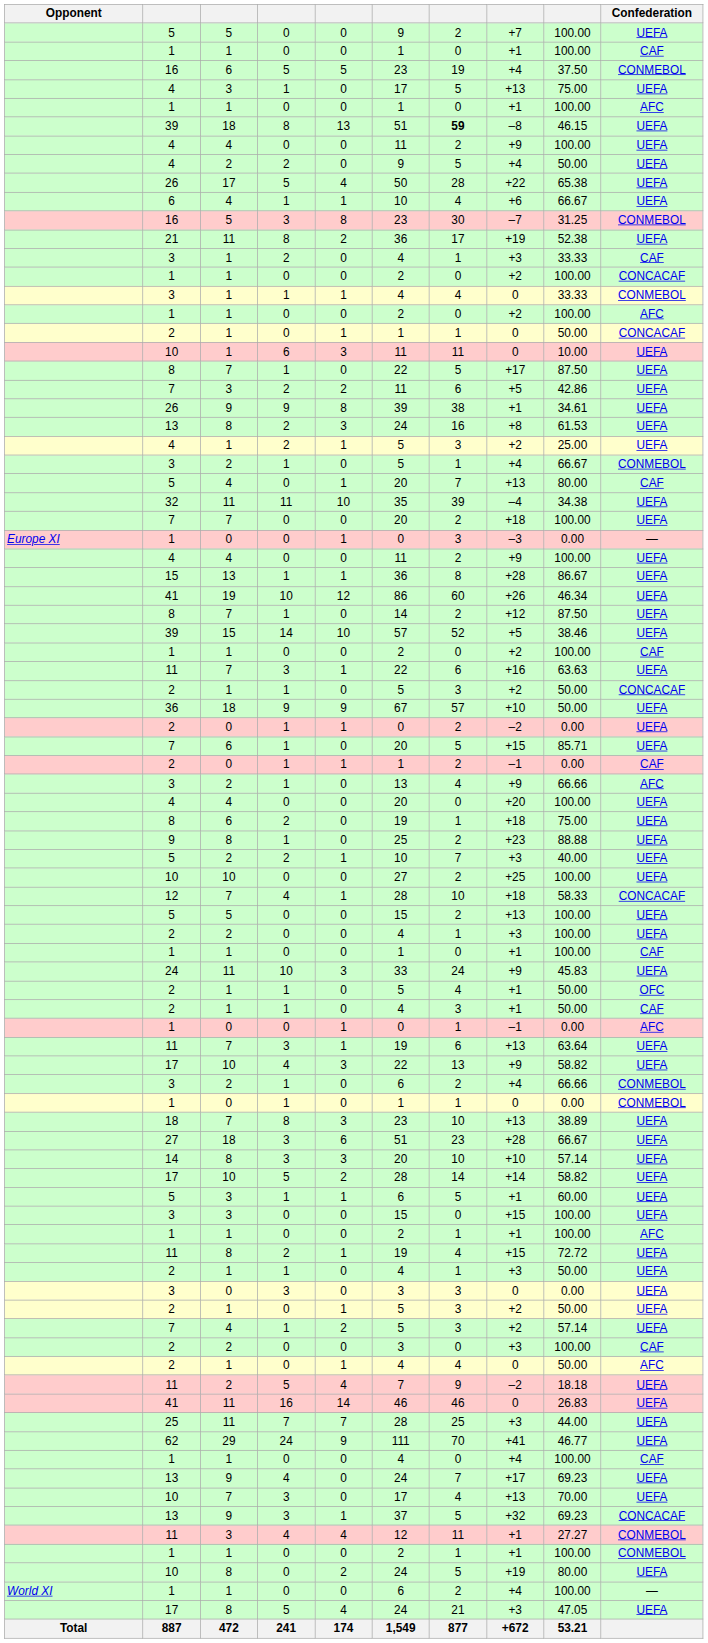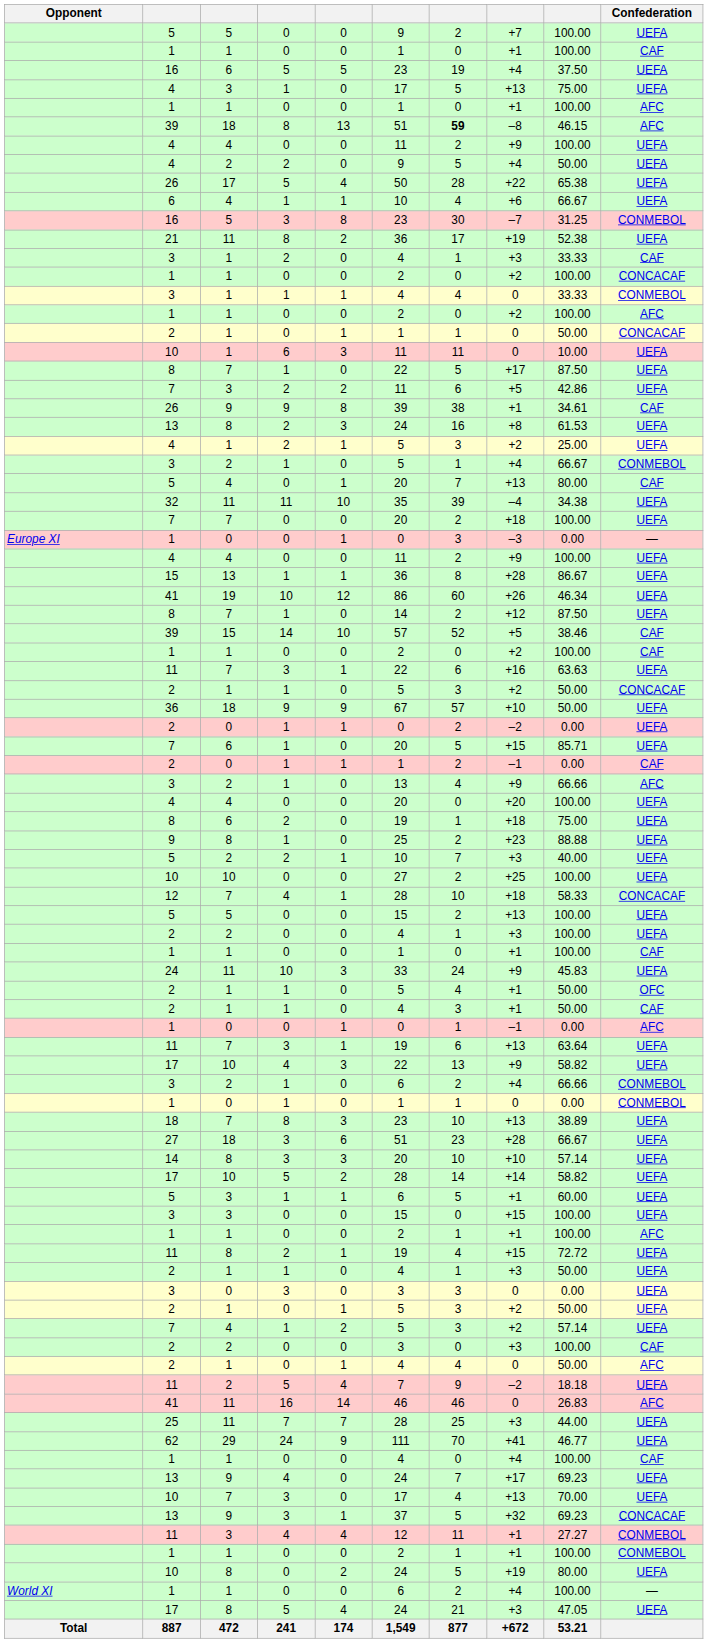 <table class="wikitable sortable" style="text-align: center;">
 <tr>
 <th width=180>Opponent</th>
 <th width=70></th>
 <th width=70></th>
 <th width=70></th>
 <th width=70></th>
 <th width=70></th>
 <th width=70></th>
 <th width=70></th>
 <th width=70></th>
 <th width=130>Confederation</th>
 </tr>
 <tr bgcolor=#CCFFCC>
 <td style="text-align:left;"></td>
 <td>5</td>
 <td>5</td>
 <td>0</td>
 <td>0</td>
 <td>9</td>
 <td>2</td>
 <td>+7</td>
 <td>100.00</td>
 <td><a href='#'>UEFA</a></td>
 </tr>
 <tr bgcolor=#CCFFCC>
 <td style="text-align:left;"></td>
 <td>1</td>
 <td>1</td>
 <td>0</td>
 <td>0</td>
 <td>1</td>
 <td>0</td>
 <td>+1</td>
 <td>100.00</td>
 <td><a href='#'>CAF</a></td>
 </tr>
 <tr bgcolor=#CCFFCC>
 <td style="text-align:left;"></td>
 <td>16</td>
 <td>6</td>
 <td>5</td>
 <td>5</td>
 <td>23</td>
 <td>19</td>
 <td>+4</td>
 <td>37.50</td>
-<td><a href='#'>CONMEBOL</a></td>
+<td><a href='#'>UEFA</a></td>
 </tr>
 <tr bgcolor=#CCFFCC>
 <td style="text-align:left;"></td>
 <td>4</td>
 <td>3</td>
 <td>1</td>
 <td>0</td>
 <td>17</td>
 <td>5</td>
 <td>+13</td>
 <td>75.00</td>
 <td><a href='#'>UEFA</a></td>
 </tr>
 <tr bgcolor=#CCFFCC>
 <td style="text-align:left;"></td>
 <td>1</td>
 <td>1</td>
 <td>0</td>
 <td>0</td>
 <td>1</td>
 <td>0</td>
 <td>+1</td>
 <td>100.00</td>
 <td><a href='#'>AFC</a></td>
 </tr>
 <tr bgcolor=#CCFFCC>
 <td style="text-align:left;"></td>
 <td>39</td>
 <td>18</td>
 <td>8</td>
 <td>13</td>
 <td>51</td>
 <td><strong>59</strong></td>
 <td>–8</td>
 <td>46.15</td>
-<td><a href='#'>UEFA</a></td>
+<td><a href='#'>AFC</a></td>
 </tr>
 <tr bgcolor=#CCFFCC>
 <td style="text-align:left;"></td>
 <td>4</td>
 <td>4</td>
 <td>0</td>
 <td>0</td>
 <td>11</td>
 <td>2</td>
 <td>+9</td>
 <td>100.00</td>
 <td><a href='#'>UEFA</a></td>
 </tr>
 <tr bgcolor=#CCFFCC>
 <td style="text-align:left;"></td>
 <td>4</td>
 <td>2</td>
 <td>2</td>
 <td>0</td>
 <td>9</td>
 <td>5</td>
 <td>+4</td>
 <td>50.00</td>
 <td><a href='#'>UEFA</a></td>
 </tr>
 <tr bgcolor=#CCFFCC>
 <td style="text-align:left;"></td>
 <td>26</td>
 <td>17</td>
 <td>5</td>
 <td>4</td>
 <td>50</td>
 <td>28</td>
 <td>+22</td>
 <td>65.38</td>
 <td><a href='#'>UEFA</a></td>
 </tr>
 <tr bgcolor=#CCFFCC>
 <td style="text-align:left;"></td>
 <td>6</td>
 <td>4</td>
 <td>1</td>
 <td>1</td>
 <td>10</td>
 <td>4</td>
 <td>+6</td>
 <td>66.67</td>
 <td><a href='#'>UEFA</a></td>
 </tr>
 <tr bgcolor=#FFCCCC>
 <td style="text-align:left;"></td>
 <td>16</td>
 <td>5</td>
 <td>3</td>
 <td>8</td>
 <td>23</td>
 <td>30</td>
 <td>–7</td>
 <td>31.25</td>
 <td><a href='#'>CONMEBOL</a></td>
 </tr>
 <tr bgcolor=#CCFFCC>
 <td style="text-align:left;"></td>
 <td>21</td>
 <td>11</td>
 <td>8</td>
 <td>2</td>
 <td>36</td>
 <td>17</td>
 <td>+19</td>
 <td>52.38</td>
 <td><a href='#'>UEFA</a></td>
 </tr>
 <tr bgcolor=#CCFFCC>
 <td style="text-align:left;"></td>
 <td>3</td>
 <td>1</td>
 <td>2</td>
 <td>0</td>
 <td>4</td>
 <td>1</td>
 <td>+3</td>
 <td>33.33</td>
 <td><a href='#'>CAF</a></td>
 </tr>
 <tr bgcolor=#CCFFCC>
 <td style="text-align:left;"></td>
 <td>1</td>
 <td>1</td>
 <td>0</td>
 <td>0</td>
 <td>2</td>
 <td>0</td>
 <td>+2</td>
 <td>100.00</td>
 <td><a href='#'>CONCACAF</a></td>
 </tr>
 <tr bgcolor=#FFFFCC>
 <td style="text-align:left;"></td>
 <td>3</td>
 <td>1</td>
 <td>1</td>
 <td>1</td>
 <td>4</td>
 <td>4</td>
 <td>0</td>
 <td>33.33</td>
 <td><a href='#'>CONMEBOL</a></td>
 </tr>
 <tr bgcolor=#CCFFCC>
 <td style="text-align:left;"></td>
 <td>1</td>
 <td>1</td>
 <td>0</td>
 <td>0</td>
 <td>2</td>
 <td>0</td>
 <td>+2</td>
 <td>100.00</td>
 <td><a href='#'>AFC</a></td>
 </tr>
 <tr bgcolor=#FFFFCC>
 <td style="text-align:left;"></td>
 <td>2</td>
 <td>1</td>
 <td>0</td>
 <td>1</td>
 <td>1</td>
 <td>1</td>
 <td>0</td>
 <td>50.00</td>
 <td><a href='#'>CONCACAF</a></td>
 </tr>
 <tr bgcolor=#FFCCCC>
 <td style="text-align:left;"></td>
 <td>10</td>
 <td>1</td>
 <td>6</td>
 <td>3</td>
 <td>11</td>
 <td>11</td>
 <td>0</td>
 <td>10.00</td>
 <td><a href='#'>UEFA</a></td>
 </tr>
 <tr bgcolor=#CCFFCC>
 <td style="text-align:left;"></td>
 <td>8</td>
 <td>7</td>
 <td>1</td>
 <td>0</td>
 <td>22</td>
 <td>5</td>
 <td>+17</td>
 <td>87.50</td>
 <td><a href='#'>UEFA</a></td>
 </tr>
 <tr bgcolor=#CCFFCC>
 <td style="text-align:left;"></td>
 <td>7</td>
 <td>3</td>
 <td>2</td>
 <td>2</td>
 <td>11</td>
 <td>6</td>
 <td>+5</td>
 <td>42.86</td>
 <td><a href='#'>UEFA</a></td>
 </tr>
 <tr bgcolor=#CCFFCC>
 <td style="text-align:left;"><em></em></td>
 <td>26</td>
 <td>9</td>
 <td>9</td>
 <td>8</td>
 <td>39</td>
 <td>38</td>
 <td>+1</td>
 <td>34.61</td>
-<td><a href='#'>UEFA</a></td>
+<td><a href='#'>CAF</a></td>
 </tr>
 <tr bgcolor=#CCFFCC>
 <td style="text-align:left;"></td>
 <td>13</td>
 <td>8</td>
 <td>2</td>
 <td>3</td>
 <td>24</td>
 <td>16</td>
 <td>+8</td>
 <td>61.53</td>
 <td><a href='#'>UEFA</a></td>
 </tr>
 <tr bgcolor=#FFFFCC>
 <td style="text-align:left;"><em></em></td>
 <td>4</td>
 <td>1</td>
 <td>2</td>
 <td>1</td>
 <td>5</td>
 <td>3</td>
 <td>+2</td>
 <td>25.00</td>
 <td><a href='#'>UEFA</a></td>
 </tr>
 <tr bgcolor=#CCFFCC>
 <td style="text-align:left;"></td>
 <td>3</td>
 <td>2</td>
 <td>1</td>
 <td>0</td>
 <td>5</td>
 <td>1</td>
 <td>+4</td>
 <td>66.67</td>
 <td><a href='#'>CONMEBOL</a></td>
 </tr>
 <tr bgcolor=#CCFFCC>
 <td style="text-align:left;"></td>
 <td>5</td>
 <td>4</td>
 <td>0</td>
 <td>1</td>
 <td>20</td>
 <td>7</td>
 <td>+13</td>
 <td>80.00</td>
 <td><a href='#'>CAF</a></td>
 </tr>
 <tr bgcolor=#CCFFCC>
 <td style="text-align:left;"></td>
 <td>32</td>
 <td>11</td>
 <td>11</td>
 <td>10</td>
 <td>35</td>
 <td>39</td>
 <td>–4</td>
 <td>34.38</td>
 <td><a href='#'>UEFA</a></td>
 </tr>
 <tr bgcolor=#CCFFCC>
 <td style="text-align:left;"></td>
 <td>7</td>
 <td>7</td>
 <td>0</td>
 <td>0</td>
 <td>20</td>
 <td>2</td>
 <td>+18</td>
 <td>100.00</td>
 <td><a href='#'>UEFA</a></td>
 </tr>
 <tr bgcolor=#FFCCCC>
 <td style="text-align:left;"><em><a href='#'>Europe XI</a></em></td>
 <td>1</td>
 <td>0</td>
 <td>0</td>
 <td>1</td>
 <td>0</td>
 <td>3</td>
 <td>–3</td>
 <td>0.00</td>
 <td>—</td>
 </tr>
 <tr bgcolor=#CCFFCC>
 <td style="text-align:left;"></td>
 <td>4</td>
 <td>4</td>
 <td>0</td>
 <td>0</td>
 <td>11</td>
 <td>2</td>
 <td>+9</td>
 <td>100.00</td>
 <td><a href='#'>UEFA</a></td>
 </tr>
 <tr bgcolor=#CCFFCC>
 <td style="text-align:left;"></td>
 <td>15</td>
 <td>13</td>
 <td>1</td>
 <td>1</td>
 <td>36</td>
 <td>8</td>
 <td>+28</td>
 <td>86.67</td>
 <td><a href='#'>UEFA</a></td>
 </tr>
 <tr bgcolor=#CCFFCC>
 <td style="text-align:left;"></td>
 <td>41</td>
 <td>19</td>
 <td>10</td>
 <td>12</td>
 <td>86</td>
 <td>60</td>
 <td>+26</td>
 <td>46.34</td>
 <td><a href='#'>UEFA</a></td>
 </tr>
 <tr bgcolor=#CCFFCC>
 <td style="text-align:left;"></td>
 <td>8</td>
 <td>7</td>
 <td>1</td>
 <td>0</td>
 <td>14</td>
 <td>2</td>
 <td>+12</td>
 <td>87.50</td>
 <td><a href='#'>UEFA</a></td>
 </tr>
 <tr bgcolor=#CCFFCC>
 <td style="text-align:left;"></td>
 <td>39</td>
 <td>15</td>
 <td>14</td>
 <td>10</td>
 <td>57</td>
 <td>52</td>
 <td>+5</td>
 <td>38.46</td>
-<td><a href='#'>UEFA</a></td>
+<td><a href='#'>CAF</a></td>
 </tr>
 <tr bgcolor=#CCFFCC>
 <td style="text-align:left;"></td>
 <td>1</td>
 <td>1</td>
 <td>0</td>
 <td>0</td>
 <td>2</td>
 <td>0</td>
 <td>+2</td>
 <td>100.00</td>
 <td><a href='#'>CAF</a></td>
 </tr>
 <tr bgcolor=#CCFFCC>
 <td style="text-align:left;"></td>
 <td>11</td>
 <td>7</td>
 <td>3</td>
 <td>1</td>
 <td>22</td>
 <td>6</td>
 <td>+16</td>
 <td>63.63</td>
 <td><a href='#'>UEFA</a></td>
 </tr>
 <tr bgcolor=#CCFFCC>
 <td style="text-align:left;"></td>
 <td>2</td>
 <td>1</td>
 <td>1</td>
 <td>0</td>
 <td>5</td>
 <td>3</td>
 <td>+2</td>
 <td>50.00</td>
 <td><a href='#'>CONCACAF</a></td>
 </tr>
 <tr bgcolor=#CCFFCC>
 <td style="text-align:left;"></td>
 <td>36</td>
 <td>18</td>
 <td>9</td>
 <td>9</td>
 <td>67</td>
 <td>57</td>
 <td>+10</td>
 <td>50.00</td>
 <td><a href='#'>UEFA</a></td>
 </tr>
 <tr bgcolor=#FFCCCC>
 <td style="text-align:left;"></td>
 <td>2</td>
 <td>0</td>
 <td>1</td>
 <td>1</td>
 <td>0</td>
 <td>2</td>
 <td>–2</td>
 <td>0.00</td>
 <td><a href='#'>UEFA</a></td>
 </tr>
 <tr bgcolor=#CCFFCC>
 <td style="text-align:left;"></td>
 <td>7</td>
 <td>6</td>
 <td>1</td>
 <td>0</td>
 <td>20</td>
 <td>5</td>
 <td>+15</td>
 <td>85.71</td>
 <td><a href='#'>UEFA</a></td>
 </tr>
 <tr bgcolor=#FFCCCC>
 <td style="text-align:left;"></td>
 <td>2</td>
 <td>0</td>
 <td>1</td>
 <td>1</td>
 <td>1</td>
 <td>2</td>
 <td>–1</td>
 <td>0.00</td>
 <td><a href='#'>CAF</a></td>
 </tr>
 <tr bgcolor=#CCFFCC>
 <td style="text-align:left;"></td>
 <td>3</td>
 <td>2</td>
 <td>1</td>
 <td>0</td>
 <td>13</td>
 <td>4</td>
 <td>+9</td>
 <td>66.66</td>
 <td><a href='#'>AFC</a></td>
 </tr>
 <tr bgcolor=#CCFFCC>
 <td style="text-align:left;"></td>
 <td>4</td>
 <td>4</td>
 <td>0</td>
 <td>0</td>
 <td>20</td>
 <td>0</td>
 <td>+20</td>
 <td>100.00</td>
 <td><a href='#'>UEFA</a></td>
 </tr>
 <tr bgcolor=#CCFFCC>
 <td style="text-align:left;"></td>
 <td>8</td>
 <td>6</td>
 <td>2</td>
 <td>0</td>
 <td>19</td>
 <td>1</td>
 <td>+18</td>
 <td>75.00</td>
 <td><a href='#'>UEFA</a></td>
 </tr>
 <tr bgcolor=#CCFFCC>
 <td style="text-align:left;"></td>
 <td>9</td>
 <td>8</td>
 <td>1</td>
 <td>0</td>
 <td>25</td>
 <td>2</td>
 <td>+23</td>
 <td>88.88</td>
 <td><a href='#'>UEFA</a></td>
 </tr>
 <tr bgcolor=#CCFFCC>
 <td style="text-align:left;"></td>
 <td>5</td>
 <td>2</td>
 <td>2</td>
 <td>1</td>
 <td>10</td>
 <td>7</td>
 <td>+3</td>
 <td>40.00</td>
 <td><a href='#'>UEFA</a></td>
 </tr>
 <tr bgcolor=#CCFFCC>
 <td style="text-align:left;"></td>
 <td>10</td>
 <td>10</td>
 <td>0</td>
 <td>0</td>
 <td>27</td>
 <td>2</td>
 <td>+25</td>
 <td>100.00</td>
 <td><a href='#'>UEFA</a></td>
 </tr>
 <tr bgcolor=#CCFFCC>
 <td style="text-align:left;"></td>
 <td>12</td>
 <td>7</td>
 <td>4</td>
 <td>1</td>
 <td>28</td>
 <td>10</td>
 <td>+18</td>
 <td>58.33</td>
 <td><a href='#'>CONCACAF</a></td>
 </tr>
 <tr bgcolor=#CCFFCC>
 <td style="text-align:left;"></td>
 <td>5</td>
 <td>5</td>
 <td>0</td>
 <td>0</td>
 <td>15</td>
 <td>2</td>
 <td>+13</td>
 <td>100.00</td>
 <td><a href='#'>UEFA</a></td>
 </tr>
 <tr bgcolor=#CCFFCC>
 <td style="text-align:left;"></td>
 <td>2</td>
 <td>2</td>
 <td>0</td>
 <td>0</td>
 <td>4</td>
 <td>1</td>
 <td>+3</td>
 <td>100.00</td>
 <td><a href='#'>UEFA</a></td>
 </tr>
 <tr bgcolor=#CCFFCC>
 <td style="text-align:left;"></td>
 <td>1</td>
 <td>1</td>
 <td>0</td>
 <td>0</td>
 <td>1</td>
 <td>0</td>
 <td>+1</td>
 <td>100.00</td>
 <td><a href='#'>CAF</a></td>
 </tr>
 <tr bgcolor=#CCFFCC>
 <td style="text-align:left;"></td>
 <td>24</td>
 <td>11</td>
 <td>10</td>
 <td>3</td>
 <td>33</td>
 <td>24</td>
 <td>+9</td>
 <td>45.83</td>
 <td><a href='#'>UEFA</a></td>
 </tr>
 <tr bgcolor=#CCFFCC>
 <td style="text-align:left;"></td>
 <td>2</td>
 <td>1</td>
 <td>1</td>
 <td>0</td>
 <td>5</td>
 <td>4</td>
 <td>+1</td>
 <td>50.00</td>
 <td><a href='#'>OFC</a></td>
 </tr>
 <tr bgcolor=#CCFFCC>
 <td style="text-align:left;"></td>
 <td>2</td>
 <td>1</td>
 <td>1</td>
 <td>0</td>
 <td>4</td>
 <td>3</td>
 <td>+1</td>
 <td>50.00</td>
 <td><a href='#'>CAF</a></td>
 </tr>
 <tr bgcolor=#FFCCCC>
 <td style="text-align:left;"></td>
 <td>1</td>
 <td>0</td>
 <td>0</td>
 <td>1</td>
 <td>0</td>
 <td>1</td>
 <td>–1</td>
 <td>0.00</td>
 <td><a href='#'>AFC</a></td>
 </tr>
 <tr bgcolor=#CCFFCC>
 <td style="text-align:left;"></td>
 <td>11</td>
 <td>7</td>
 <td>3</td>
 <td>1</td>
 <td>19</td>
 <td>6</td>
 <td>+13</td>
 <td>63.64</td>
 <td><a href='#'>UEFA</a></td>
 </tr>
 <tr bgcolor=#CCFFCC>
 <td style="text-align:left;"></td>
 <td>17</td>
 <td>10</td>
 <td>4</td>
 <td>3</td>
 <td>22</td>
 <td>13</td>
 <td>+9</td>
 <td>58.82</td>
 <td><a href='#'>UEFA</a></td>
 </tr>
 <tr bgcolor=#CCFFCC>
 <td style="text-align:left;"></td>
 <td>3</td>
 <td>2</td>
 <td>1</td>
 <td>0</td>
 <td>6</td>
 <td>2</td>
 <td>+4</td>
 <td>66.66</td>
 <td><a href='#'>CONMEBOL</a></td>
 </tr>
 <tr bgcolor=#FFFFCC>
 <td style="text-align:left;"></td>
 <td>1</td>
 <td>0</td>
 <td>1</td>
 <td>0</td>
 <td>1</td>
 <td>1</td>
 <td>0</td>
 <td>0.00</td>
 <td><a href='#'>CONMEBOL</a></td>
 </tr>
 <tr bgcolor=#CCFFCC>
 <td style="text-align:left;"></td>
 <td>18</td>
 <td>7</td>
 <td>8</td>
 <td>3</td>
 <td>23</td>
 <td>10</td>
 <td>+13</td>
 <td>38.89</td>
 <td><a href='#'>UEFA</a></td>
 </tr>
 <tr bgcolor=#CCFFCC>
 <td style="text-align:left;"></td>
 <td>27</td>
 <td>18</td>
 <td>3</td>
 <td>6</td>
 <td>51</td>
 <td>23</td>
 <td>+28</td>
 <td>66.67</td>
 <td><a href='#'>UEFA</a></td>
 </tr>
 <tr bgcolor=#CCFFCC>
 <td style="text-align:left;"></td>
 <td>14</td>
 <td>8</td>
 <td>3</td>
 <td>3</td>
 <td>20</td>
 <td>10</td>
 <td>+10</td>
 <td>57.14</td>
 <td><a href='#'>UEFA</a></td>
 </tr>
 <tr bgcolor=#CCFFCC>
 <td style="text-align:left;"></td>
 <td>17</td>
 <td>10</td>
 <td>5</td>
 <td>2</td>
 <td>28</td>
 <td>14</td>
 <td>+14</td>
 <td>58.82</td>
 <td><a href='#'>UEFA</a></td>
 </tr>
 <tr bgcolor=#CCFFCC>
 <td style="text-align:left;"></td>
 <td>5</td>
 <td>3</td>
 <td>1</td>
 <td>1</td>
 <td>6</td>
 <td>5</td>
 <td>+1</td>
 <td>60.00</td>
 <td><a href='#'>UEFA</a></td>
 </tr>
 <tr bgcolor=#CCFFCC>
 <td style="text-align:left;"></td>
 <td>3</td>
 <td>3</td>
 <td>0</td>
 <td>0</td>
 <td>15</td>
 <td>0</td>
 <td>+15</td>
 <td>100.00</td>
 <td><a href='#'>UEFA</a></td>
 </tr>
 <tr bgcolor=#CCFFCC>
 <td style="text-align:left;"></td>
 <td>1</td>
 <td>1</td>
 <td>0</td>
 <td>0</td>
 <td>2</td>
 <td>1</td>
 <td>+1</td>
 <td>100.00</td>
 <td><a href='#'>AFC</a></td>
 </tr>
 <tr bgcolor=#CCFFCC>
 <td style="text-align:left;"></td>
 <td>11</td>
 <td>8</td>
 <td>2</td>
 <td>1</td>
 <td>19</td>
 <td>4</td>
 <td>+15</td>
 <td>72.72</td>
 <td><a href='#'>UEFA</a></td>
 </tr>
 <tr bgcolor=#CCFFCC>
 <td style="text-align:left;"></td>
 <td>2</td>
 <td>1</td>
 <td>1</td>
 <td>0</td>
 <td>4</td>
 <td>1</td>
 <td>+3</td>
 <td>50.00</td>
 <td><a href='#'>UEFA</a></td>
 </tr>
 <tr bgcolor=#FFFFCC>
 <td style="text-align:left;"><em></em></td>
 <td>3</td>
 <td>0</td>
 <td>3</td>
 <td>0</td>
 <td>3</td>
 <td>3</td>
 <td>0</td>
 <td>0.00</td>
 <td><a href='#'>UEFA</a></td>
 </tr>
 <tr bgcolor=#FFFFCC>
 <td style="text-align:left;"></td>
 <td>2</td>
 <td>1</td>
 <td>0</td>
 <td>1</td>
 <td>5</td>
 <td>3</td>
 <td>+2</td>
 <td>50.00</td>
 <td><a href='#'>UEFA</a></td>
 </tr>
 <tr bgcolor=#CCFFCC>
 <td style="text-align:left;"></td>
 <td>7</td>
 <td>4</td>
 <td>1</td>
 <td>2</td>
 <td>5</td>
 <td>3</td>
 <td>+2</td>
 <td>57.14</td>
 <td><a href='#'>UEFA</a></td>
 </tr>
 <tr bgcolor=#CCFFCC>
 <td style="text-align:left;"></td>
 <td>2</td>
 <td>2</td>
 <td>0</td>
 <td>0</td>
 <td>3</td>
 <td>0</td>
 <td>+3</td>
 <td>100.00</td>
 <td><a href='#'>CAF</a></td>
 </tr>
 <tr bgcolor=#FFFFCC>
 <td style="text-align:left;"></td>
 <td>2</td>
 <td>1</td>
 <td>0</td>
 <td>1</td>
 <td>4</td>
 <td>4</td>
 <td>0</td>
 <td>50.00</td>
 <td><a href='#'>AFC</a></td>
 </tr>
 <tr bgcolor=#FFCCCC>
 <td style="text-align:left;"><em></em></td>
 <td>11</td>
 <td>2</td>
 <td>5</td>
 <td>4</td>
 <td>7</td>
 <td>9</td>
 <td>–2</td>
 <td>18.18</td>
 <td><a href='#'>UEFA</a></td>
 </tr>
 <tr bgcolor=#FFCCCC>
 <td style="text-align:left;"></td>
 <td>41</td>
 <td>11</td>
 <td>16</td>
 <td>14</td>
 <td>46</td>
 <td>46</td>
 <td>0</td>
 <td>26.83</td>
-<td><a href='#'>UEFA</a></td>
+<td><a href='#'>AFC</a></td>
 </tr>
 <tr bgcolor=#CCFFCC>
 <td style="text-align:left;"></td>
 <td>25</td>
 <td>11</td>
 <td>7</td>
 <td>7</td>
 <td>28</td>
 <td>25</td>
 <td>+3</td>
 <td>44.00</td>
 <td><a href='#'>UEFA</a></td>
 </tr>
 <tr bgcolor=#CCFFCC>
 <td style="text-align:left;"></td>
 <td>62</td>
 <td>29</td>
 <td>24</td>
 <td>9</td>
 <td>111</td>
 <td>70</td>
 <td>+41</td>
 <td>46.77</td>
 <td><a href='#'>UEFA</a></td>
 </tr>
 <tr bgcolor=#CCFFCC>
 <td style="text-align:left;"></td>
 <td>1</td>
 <td>1</td>
 <td>0</td>
 <td>0</td>
 <td>4</td>
 <td>0</td>
 <td>+4</td>
 <td>100.00</td>
 <td><a href='#'>CAF</a></td>
 </tr>
 <tr bgcolor=#CCFFCC>
 <td style="text-align:left;"></td>
 <td>13</td>
 <td>9</td>
 <td>4</td>
 <td>0</td>
 <td>24</td>
 <td>7</td>
 <td>+17</td>
 <td>69.23</td>
 <td><a href='#'>UEFA</a></td>
 </tr>
 <tr bgcolor=#CCFFCC>
 <td style="text-align:left;"></td>
 <td>10</td>
 <td>7</td>
 <td>3</td>
 <td>0</td>
 <td>17</td>
 <td>4</td>
 <td>+13</td>
 <td>70.00</td>
 <td><a href='#'>UEFA</a></td>
 </tr>
 <tr bgcolor=#CCFFCC>
 <td style="text-align:left;"></td>
 <td>13</td>
 <td>9</td>
 <td>3</td>
 <td>1</td>
 <td>37</td>
 <td>5</td>
 <td>+32</td>
 <td>69.23</td>
 <td><a href='#'>CONCACAF</a></td>
 </tr>
 <tr bgcolor=#FFCCCC>
 <td style="text-align:left;"></td>
 <td>11</td>
 <td>3</td>
 <td>4</td>
 <td>4</td>
 <td>12</td>
 <td>11</td>
 <td>+1</td>
 <td>27.27</td>
 <td><a href='#'>CONMEBOL</a></td>
 </tr>
 <tr bgcolor=#CCFFCC>
 <td style="text-align:left;"></td>
 <td>1</td>
 <td>1</td>
 <td>0</td>
 <td>0</td>
 <td>2</td>
 <td>1</td>
 <td>+1</td>
 <td>100.00</td>
 <td><a href='#'>CONMEBOL</a></td>
 </tr>
 <tr bgcolor=#CCFFCC>
 <td style="text-align:left;"></td>
 <td>10</td>
 <td>8</td>
 <td>0</td>
 <td>2</td>
 <td>24</td>
 <td>5</td>
 <td>+19</td>
 <td>80.00</td>
 <td><a href='#'>UEFA</a></td>
 </tr>
 <tr bgcolor=#CCFFCC>
 <td style="text-align:left;"><em><a href='#'>World XI</a></em></td>
 <td>1</td>
 <td>1</td>
 <td>0</td>
 <td>0</td>
 <td>6</td>
 <td>2</td>
 <td>+4</td>
 <td>100.00</td>
 <td>—</td>
 </tr>
 <tr bgcolor=#CCFFCC>
 <td style="text-align:left;"><em></em></td>
 <td>17</td>
 <td>8</td>
 <td>5</td>
 <td>4</td>
 <td>24</td>
 <td>21</td>
 <td>+3</td>
 <td>47.05</td>
 <td><a href='#'>UEFA</a></td>
 </tr>
 <tr class="sortbottom">
 <th>Total</th>
 <th>887</th>
 <th>472</th>
 <th>241</th>
 <th>174</th>
 <th>1,549</th>
 <th>877</th>
 <th>+672</th>
 <th>53.21</th>
 <th></th>
 </tr>
 </table>
